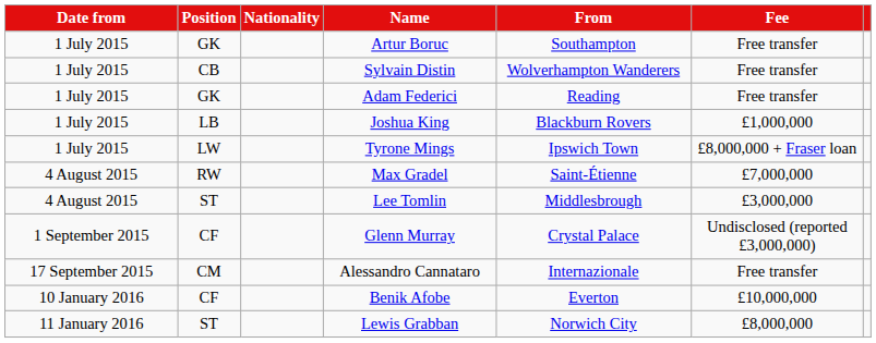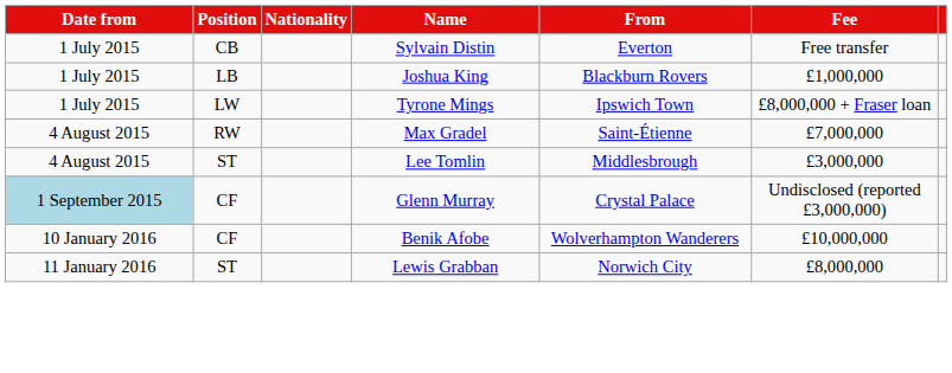 <table class="wikitable"  style="text-align:center; font-size:90%; ">
 <tr>
 <th style="background:#E20E0E; color:white; width:150px;">Date from</th>
 <th style="background:#E20E0E; color:white; width:50px;">Position</th>
 <th style="background:#E20E0E; color:white; width:50px;">Nationality</th>
 <th style="background:#E20E0E; color:white; width:150px;">Name</th>
 <th style="background:#E20E0E; color:white; width:170px;">From</th>
 <th style="background:#E20E0E; color:white; width:150px;">Fee</th>
 <th style="background:#E20E0E; color:white"></th>
 </tr>
 <tr>
 <td>1 July 2015</td>
-<td>GK</td>
-<td></td>
-<td><a href='#'>Artur Boruc</a></td>
-<td><a href='#'>Southampton</a></td>
-<td>Free transfer</td>
-<td></td>
-</tr>
-<tr>
-<td>1 July 2015</td>
 <td>CB</td>
 <td></td>
 <td><a href='#'>Sylvain Distin</a></td>
-<td><a href='#'>Wolverhampton Wanderers</a></td>
-<td>Free transfer</td>
-<td></td>
-</tr>
-<tr>
-<td>1 July 2015</td>
-<td>GK</td>
-<td></td>
-<td><a href='#'>Adam Federici</a></td>
-<td><a href='#'>Reading</a></td>
+<td><a href='#'>Everton</a></td>
 <td>Free transfer</td>
 <td></td>
 </tr>
 <tr>
 <td>1 July 2015</td>
 <td>LB</td>
 <td></td>
 <td><a href='#'>Joshua King</a></td>
 <td><a href='#'>Blackburn Rovers</a></td>
 <td>£1,000,000</td>
 <td></td>
 </tr>
 <tr>
 <td>1 July 2015</td>
 <td>LW</td>
 <td></td>
 <td><a href='#'>Tyrone Mings</a></td>
 <td><a href='#'>Ipswich Town</a></td>
 <td>£8,000,000 + <a href='#'>Fraser</a> loan</td>
 <td></td>
 </tr>
 <tr>
 <td>4 August 2015</td>
 <td>RW</td>
 <td></td>
 <td><a href='#'>Max Gradel</a></td>
 <td><a href='#'>Saint-Étienne</a></td>
 <td>£7,000,000</td>
 <td></td>
 </tr>
 <tr>
 <td>4 August 2015</td>
 <td>ST</td>
 <td></td>
 <td><a href='#'>Lee Tomlin</a></td>
 <td><a href='#'>Middlesbrough</a></td>
 <td>£3,000,000</td>
 <td></td>
 </tr>
 <tr>
-<td>1 September 2015</td>
+<td style="background: lightblue;">1 September 2015</td>
 <td>CF</td>
 <td></td>
 <td><a href='#'>Glenn Murray</a></td>
 <td><a href='#'>Crystal Palace</a></td>
 <td>Undisclosed (reported £3,000,000)</td>
 <td></td>
 </tr>
 <tr>
-<td>17 September 2015</td>
-<td>CM</td>
-<td></td>
-<td>Alessandro Cannataro</td>
-<td><a href='#'>Internazionale</a></td>
-<td>Free transfer</td>
-<td></td>
-</tr>
-<tr>
 <td>10 January 2016</td>
 <td>CF</td>
 <td></td>
 <td><a href='#'>Benik Afobe</a></td>
-<td><a href='#'>Everton</a></td>
+<td><a href='#'>Wolverhampton Wanderers</a></td>
 <td>£10,000,000</td>
 <td></td>
 </tr>
 <tr>
 <td>11 January 2016</td>
 <td>ST</td>
 <td></td>
 <td><a href='#'>Lewis Grabban</a></td>
 <td><a href='#'>Norwich City</a></td>
 <td>£8,000,000</td>
 <td></td>
 </tr>
 </table>
